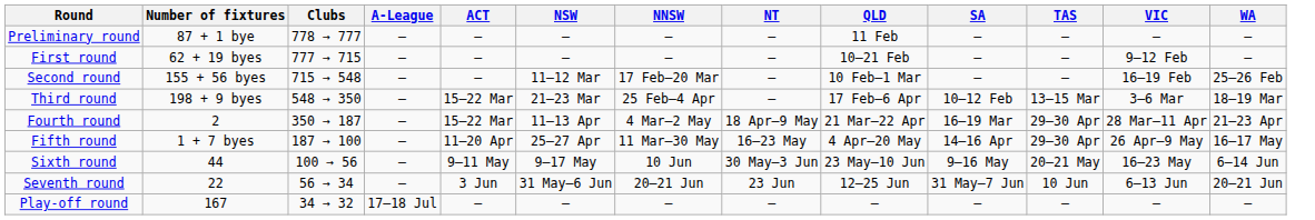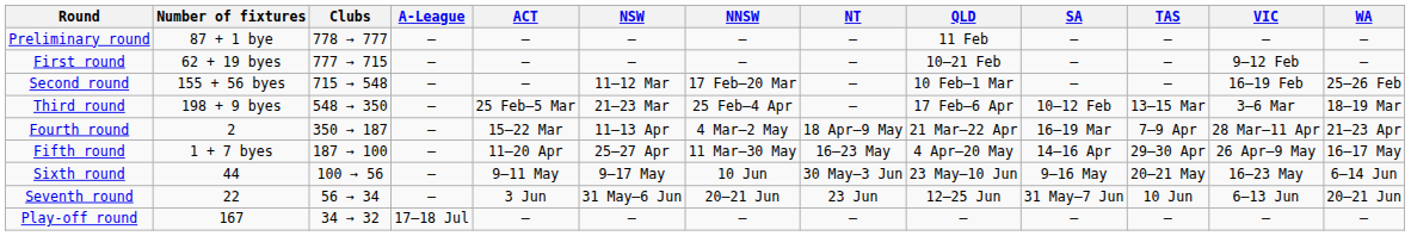 <table class="wikitable" style="text-align:center">
 <tr>
 <th>Round</th>
 <th>Number of fixtures</th>
 <th>Clubs</th>
 <th><a href='#'>A-League</a></th>
 <th><a href='#'>ACT</a></th>
 <th><a href='#'>NSW</a></th>
 <th><a href='#'>NNSW</a></th>
 <th><a href='#'>NT</a></th>
 <th><a href='#'>QLD</a></th>
 <th><a href='#'>SA</a></th>
 <th><a href='#'>TAS</a></th>
 <th><a href='#'>VIC</a></th>
 <th><a href='#'>WA</a></th>
 </tr>
 <tr>
 <td><a href='#'>Preliminary round</a></td>
 <td>87 + 1 bye</td>
 <td>778 → 777</td>
 <td>—</td>
 <td>—</td>
 <td>—</td>
 <td>—</td>
 <td>—</td>
 <td>11 Feb</td>
 <td>—</td>
 <td>—</td>
 <td>—</td>
 <td>—</td>
 </tr>
 <tr>
 <td><a href='#'>First round</a></td>
 <td>62 + 19 byes</td>
 <td>777 → 715</td>
 <td>—</td>
 <td>—</td>
 <td>—</td>
 <td>—</td>
 <td>—</td>
 <td>10–21 Feb</td>
 <td>—</td>
 <td>—</td>
 <td>9–12 Feb</td>
 <td>—</td>
 </tr>
 <tr>
 <td><a href='#'>Second round</a></td>
 <td>155 + 56 byes</td>
 <td>715 → 548</td>
 <td>—</td>
 <td>—</td>
 <td>11–12 Mar</td>
 <td>17 Feb–20 Mar</td>
 <td>—</td>
 <td>10 Feb–1 Mar</td>
 <td>—</td>
 <td>—</td>
 <td>16–19 Feb</td>
 <td>25–26 Feb</td>
 </tr>
 <tr>
 <td><a href='#'>Third round</a></td>
 <td>198 + 9 byes</td>
 <td>548 → 350</td>
 <td>—</td>
-<td>15–22 Mar</td>
+<td>25 Feb–5 Mar</td>
 <td>21–23 Mar</td>
 <td>25 Feb–4 Apr</td>
 <td>—</td>
 <td>17 Feb–6 Apr</td>
 <td>10–12 Feb</td>
 <td>13–15 Mar</td>
 <td>3–6 Mar</td>
 <td>18–19 Mar</td>
 </tr>
 <tr>
 <td><a href='#'>Fourth round</a></td>
 <td>2</td>
 <td>350 → 187</td>
 <td>—</td>
 <td>15–22 Mar</td>
 <td>11–13 Apr</td>
 <td>4 Mar–2 May</td>
 <td>18 Apr–9 May</td>
 <td>21 Mar–22 Apr</td>
 <td>16–19 Mar</td>
-<td>29–30 Apr</td>
+<td>7–9 Apr</td>
 <td>28 Mar–11 Apr</td>
 <td>21–23 Apr</td>
 </tr>
 <tr>
 <td><a href='#'>Fifth round</a></td>
 <td>1 + 7 byes</td>
 <td>187 → 100</td>
 <td>—</td>
 <td>11–20 Apr</td>
 <td>25–27 Apr</td>
 <td>11 Mar–30 May</td>
 <td>16–23 May</td>
 <td>4 Apr–20 May</td>
 <td>14–16 Apr</td>
 <td>29–30 Apr</td>
 <td>26 Apr–9 May</td>
 <td>16–17 May</td>
 </tr>
 <tr>
 <td><a href='#'>Sixth round</a></td>
 <td>44</td>
 <td>100 → 56</td>
 <td>—</td>
 <td>9–11 May</td>
 <td>9–17 May</td>
 <td>10 Jun</td>
 <td>30 May–3 Jun</td>
 <td>23 May–10 Jun</td>
 <td>9–16 May</td>
 <td>20–21 May</td>
 <td>16–23 May</td>
 <td>6–14 Jun</td>
 </tr>
 <tr>
 <td><a href='#'>Seventh round</a></td>
 <td>22</td>
 <td>56 → 34</td>
 <td>—</td>
 <td>3 Jun</td>
 <td>31 May–6 Jun</td>
 <td>20–21 Jun</td>
 <td>23 Jun</td>
 <td>12–25 Jun</td>
 <td>31 May–7 Jun</td>
 <td>10 Jun</td>
 <td>6–13 Jun</td>
 <td>20–21 Jun</td>
 </tr>
 <tr>
 <td><a href='#'>Play-off round</a></td>
 <td>167</td>
 <td>34 → 32</td>
 <td>17–18 Jul</td>
 <td>—</td>
 <td>—</td>
 <td>—</td>
 <td>—</td>
 <td>—</td>
 <td>—</td>
 <td>—</td>
 <td>—</td>
 <td>—</td>
 </tr>
 </table>
